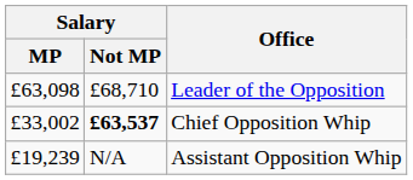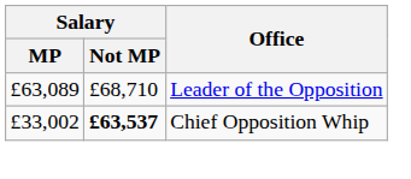 <table class="wikitable">
 <tr>
 <th colspan="2">Salary</th>
 <th rowspan="2">Office</th>
 </tr>
 <tr>
 <th>MP</th>
 <th>Not MP</th>
 </tr>
 <tr>
-<td>£63,098</td>
+<td>£63,089</td>
 <td>£68,710</td>
 <td><a href='#'>Leader of the Opposition</a></td>
 </tr>
 <tr>
 <td>£33,002</td>
 <td><strong>£63,537</strong></td>
 <td>Chief Opposition Whip</td>
 </tr>
-<tr>
-<td>£19,239</td>
-<td>N/A</td>
-<td>Assistant Opposition Whip</td>
-</tr>
 </table>
